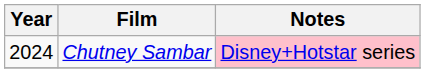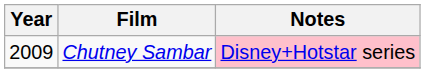 <table class="wikitable">
 <tr>
 <th>Year</th>
 <th>Film</th>
 <th>Notes</th>
 </tr>
 <tr>
-<td>2024</td>
+<td>2009</td>
 <td><em><a href='#'>Chutney Sambar</a></em></td>
 <td style="background: pink;"><a href='#'>Disney+Hotstar</a> series</td>
 </tr>
 <tr>
 </tr>
 </table>
